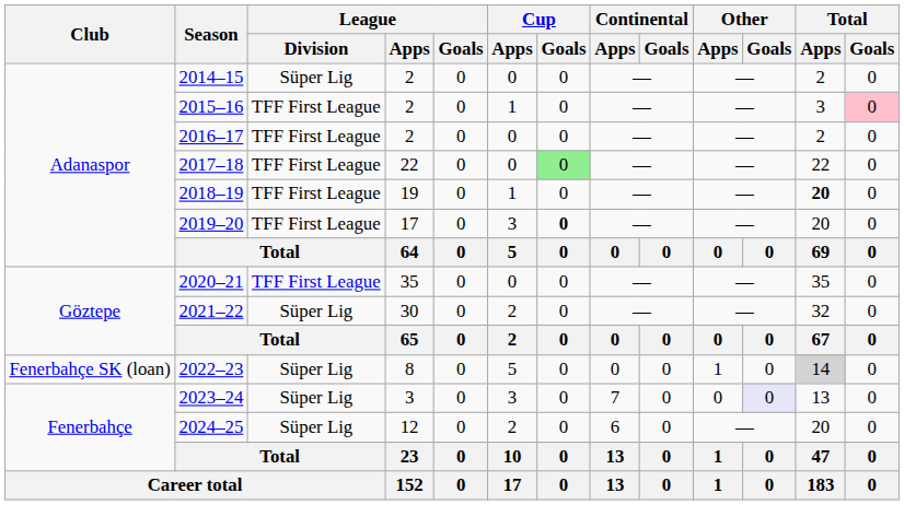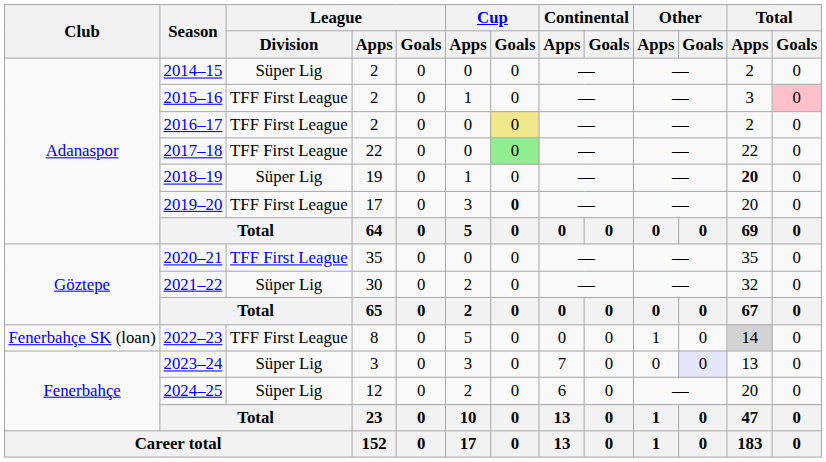 <table class="wikitable" style="text-align:center">
 <tr>
 <th rowspan="2">Club</th>
 <th rowspan="2">Season</th>
 <th colspan="3">League</th>
 <th colspan="2"><a href='#'>Cup</a></th>
 <th colspan="2">Continental</th>
 <th colspan="2">Other</th>
 <th colspan="2">Total</th>
 </tr>
 <tr>
 <th>Division</th>
 <th>Apps</th>
 <th>Goals</th>
 <th>Apps</th>
 <th>Goals</th>
 <th>Apps</th>
 <th>Goals</th>
 <th>Apps</th>
 <th>Goals</th>
 <th>Apps</th>
 <th>Goals</th>
 </tr>
 <tr>
 <td rowspan="7"><a href='#'>Adanaspor</a></td>
 <td><a href='#'>2014–15</a></td>
 <td>Süper Lig</td>
 <td>2</td>
 <td>0</td>
 <td>0</td>
 <td>0</td>
 <td colspan="2">—</td>
 <td colspan="2">—</td>
 <td>2</td>
 <td>0</td>
 </tr>
 <tr>
 <td><a href='#'>2015–16</a></td>
 <td>TFF First League</td>
 <td>2</td>
 <td>0</td>
 <td>1</td>
 <td>0</td>
 <td colspan="2">—</td>
 <td colspan="2">—</td>
 <td>3</td>
 <td style="background: pink;">0</td>
 </tr>
 <tr>
 <td><a href='#'>2016–17</a></td>
 <td>TFF First League</td>
 <td>2</td>
 <td>0</td>
 <td>0</td>
-<td>0</td>
+<td style="background: khaki;">0</td>
 <td colspan="2">—</td>
 <td colspan="2">—</td>
 <td>2</td>
 <td>0</td>
 </tr>
 <tr>
 <td><a href='#'>2017–18</a></td>
 <td>TFF First League</td>
 <td>22</td>
 <td>0</td>
 <td>0</td>
 <td style="background: lightgreen;">0</td>
 <td colspan="2">—</td>
 <td colspan="2">—</td>
 <td>22</td>
 <td>0</td>
 </tr>
 <tr>
 <td><a href='#'>2018–19</a></td>
-<td>TFF First League</td>
+<td>Süper Lig</td>
 <td>19</td>
 <td>0</td>
 <td>1</td>
 <td>0</td>
 <td colspan="2">—</td>
 <td colspan="2">—</td>
 <td><strong>20</strong></td>
 <td>0</td>
 </tr>
 <tr>
 <td><a href='#'>2019–20</a></td>
 <td>TFF First League</td>
 <td>17</td>
 <td>0</td>
 <td>3</td>
 <td><strong>0</strong></td>
 <td colspan="2">—</td>
 <td colspan="2">—</td>
 <td>20</td>
 <td>0</td>
 </tr>
 <tr>
 <th colspan="2">Total</th>
 <th>64</th>
 <th>0</th>
 <th>5</th>
 <th>0</th>
 <th>0</th>
 <th>0</th>
 <th>0</th>
 <th>0</th>
 <th>69</th>
 <th>0</th>
 </tr>
 <tr>
 <td rowspan="3"><a href='#'>Göztepe</a></td>
 <td><a href='#'>2020–21</a></td>
 <td><a href='#'>TFF First League</a></td>
 <td>35</td>
 <td>0</td>
 <td>0</td>
 <td>0</td>
 <td colspan="2">—</td>
 <td colspan="2">—</td>
 <td>35</td>
 <td>0</td>
 </tr>
 <tr>
 <td><a href='#'>2021–22</a></td>
 <td>Süper Lig</td>
 <td>30</td>
 <td>0</td>
 <td>2</td>
 <td>0</td>
 <td colspan="2">—</td>
 <td colspan="2">—</td>
 <td>32</td>
 <td>0</td>
 </tr>
 <tr>
 <th colspan="2">Total</th>
 <th>65</th>
 <th>0</th>
 <th>2</th>
 <th>0</th>
 <th>0</th>
 <th>0</th>
 <th>0</th>
 <th>0</th>
 <th>67</th>
 <th>0</th>
 </tr>
 <tr>
 <td><a href='#'>Fenerbahçe SK</a> (loan)</td>
 <td><a href='#'>2022–23</a></td>
-<td>Süper Lig</td>
+<td>TFF First League</td>
 <td>8</td>
 <td>0</td>
 <td>5</td>
 <td>0</td>
 <td>0</td>
 <td>0</td>
 <td>1</td>
 <td>0</td>
 <td style="background: lightgrey;">14</td>
 <td>0</td>
 </tr>
 <tr>
 <td rowspan="3"><a href='#'>Fenerbahçe</a></td>
 <td><a href='#'>2023–24</a></td>
 <td>Süper Lig</td>
 <td>3</td>
 <td>0</td>
 <td>3</td>
 <td>0</td>
 <td>7</td>
 <td>0</td>
 <td>0</td>
 <td style="background: lavender;">0</td>
 <td>13</td>
 <td>0</td>
 </tr>
 <tr>
 <td><a href='#'>2024–25</a></td>
 <td>Süper Lig</td>
 <td>12</td>
 <td>0</td>
 <td>2</td>
 <td>0</td>
 <td>6</td>
 <td>0</td>
 <td colspan="2">—</td>
 <td>20</td>
 <td>0</td>
 </tr>
 <tr>
 <th colspan="2">Total</th>
 <th>23</th>
 <th>0</th>
 <th>10</th>
 <th>0</th>
 <th>13</th>
 <th>0</th>
 <th>1</th>
 <th>0</th>
 <th>47</th>
 <th>0</th>
 </tr>
 <tr>
 <th colspan="3">Career total</th>
 <th>152</th>
 <th>0</th>
 <th>17</th>
 <th>0</th>
 <th>13</th>
 <th>0</th>
 <th>1</th>
 <th>0</th>
 <th>183</th>
 <th>0</th>
 </tr>
 </table>
